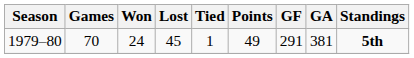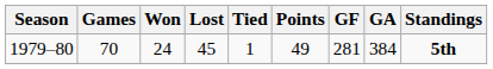 <table class="wikitable" style="text-align:center">
 <tr>
 <th>Season</th>
 <th>Games</th>
 <th>Won</th>
 <th>Lost</th>
 <th>Tied</th>
 <th>Points</th>
 <th>GF</th>
 <th>GA</th>
 <th>Standings</th>
 </tr>
 <tr>
 <td>1979–80</td>
 <td>70</td>
 <td>24</td>
 <td>45</td>
 <td>1</td>
 <td>49</td>
-<td>291</td>
-<td>381</td>
+<td>281</td>
+<td>384</td>
 <td><strong>5th</strong></td>
 </tr>
 <tr>
 </tr>
 </table>
